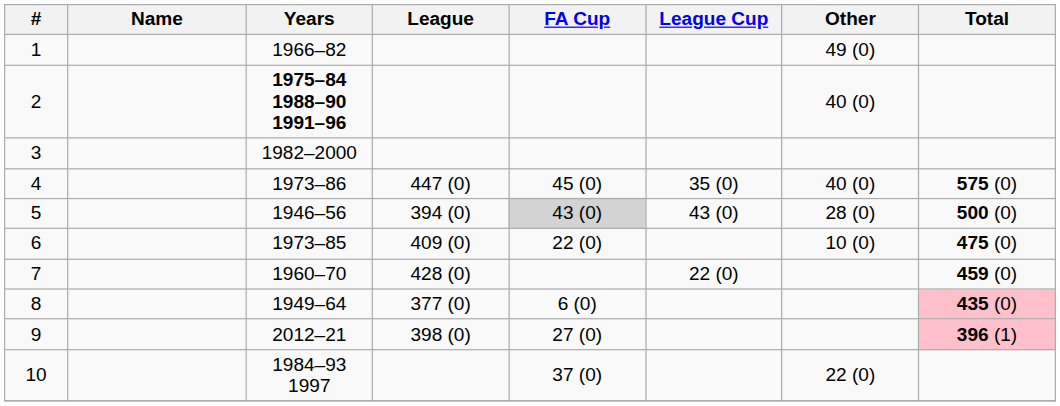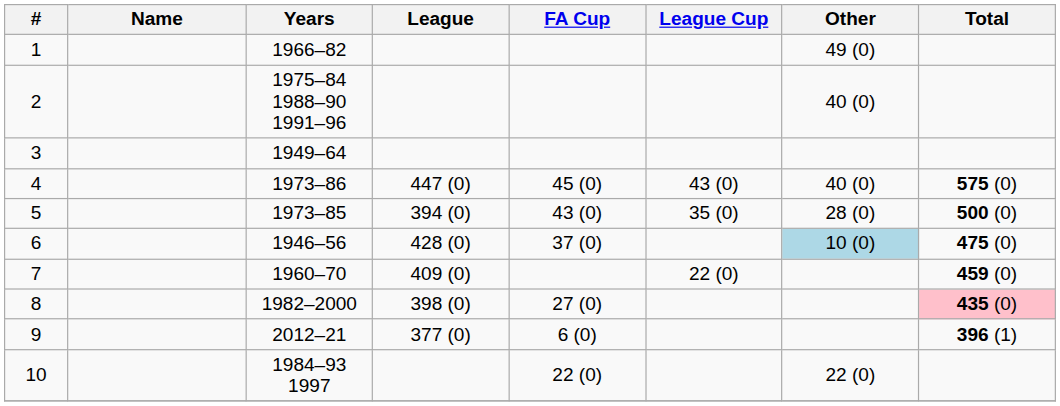 <table class="wikitable sortable" style="text-align: center;" width = 100%;>
 <tr>
 <th width=6%>#</th>
 <th width=17%>Name</th>
 <th width=12%>Years</th>
 <th width=13%>League</th>
 <th width=13%><a href='#'>FA Cup</a></th>
 <th width=13%><a href='#'>League Cup</a></th>
 <th width=13%>Other</th>
 <th width=13%>Total</th>
 </tr>
 <tr>
 <td>1</td>
 <td style="text-align:left;"> </td>
 <td>1966–82</td>
 <td></td>
 <td></td>
 <td></td>
 <td>49 (0)</td>
 <td></td>
 </tr>
 <tr>
 <td>2</td>
 <td style="text-align:left;"> </td>
-<td><strong>1975–84<br>1988–90<br>1991–96</strong></td>
+<td>1975–84<br>1988–90<br>1991–96</td>
 <td></td>
 <td></td>
 <td></td>
 <td>40 (0)</td>
 <td></td>
 </tr>
 <tr>
 <td>3</td>
 <td style="text-align:left;"> </td>
-<td>1982–2000</td>
+<td>1949–64</td>
 <td></td>
 <td></td>
 <td></td>
 <td></td>
 <td></td>
 </tr>
 <tr>
 <td>4</td>
 <td style="text-align:left;"> </td>
 <td>1973–86</td>
 <td>447 (0)</td>
 <td>45 (0)</td>
-<td>35 (0)</td>
+<td>43 (0)</td>
 <td>40 (0)</td>
 <td><strong>575</strong> (0)</td>
 </tr>
 <tr>
 <td>5</td>
 <td style="text-align:left;"> </td>
-<td>1946–56</td>
+<td>1973–85</td>
 <td>394 (0)</td>
-<td style="background: lightgrey;">43 (0)</td>
 <td>43 (0)</td>
+<td>35 (0)</td>
 <td>28 (0)</td>
 <td><strong>500</strong> (0)</td>
 </tr>
 <tr>
 <td>6</td>
 <td style="text-align:left;"> </td>
-<td>1973–85</td>
-<td>409 (0)</td>
-<td>22 (0)</td>
+<td>1946–56</td>
+<td>428 (0)</td>
+<td>37 (0)</td>
 <td></td>
-<td>10 (0)</td>
+<td style="background: lightblue;">10 (0)</td>
 <td><strong>475</strong> (0)</td>
 </tr>
 <tr>
 <td>7</td>
 <td style="text-align:left;"> </td>
 <td>1960–70</td>
-<td>428 (0)</td>
+<td>409 (0)</td>
 <td></td>
 <td>22 (0)</td>
 <td></td>
 <td><strong>459</strong> (0)</td>
 </tr>
 <tr>
 <td>8</td>
 <td style="text-align:left;"> </td>
-<td>1949–64</td>
-<td>377 (0)</td>
-<td>6 (0)</td>
+<td>1982–2000</td>
+<td>398 (0)</td>
+<td>27 (0)</td>
 <td></td>
 <td></td>
 <td style="background: pink;"><strong>435</strong> (0)</td>
 </tr>
 <tr>
 <td>9</td>
 <td style="text-align:left;"> </td>
 <td>2012–21</td>
-<td>398 (0)</td>
-<td>27 (0)</td>
+<td>377 (0)</td>
+<td>6 (0)</td>
 <td></td>
 <td></td>
-<td style="background: pink;"><strong>396</strong> (1)</td>
+<td><strong>396</strong> (1)</td>
 </tr>
 <tr>
 <td>10</td>
 <td style="text-align:left;"> </td>
 <td>1984–93<br>1997</td>
 <td></td>
-<td>37 (0)</td>
+<td>22 (0)</td>
 <td></td>
 <td>22 (0)</td>
 <td></td>
 </tr>
 <tr>
 </tr>
 </table>
